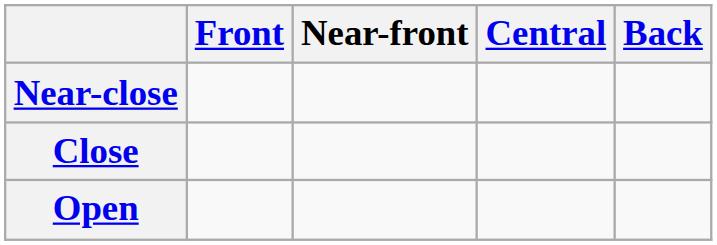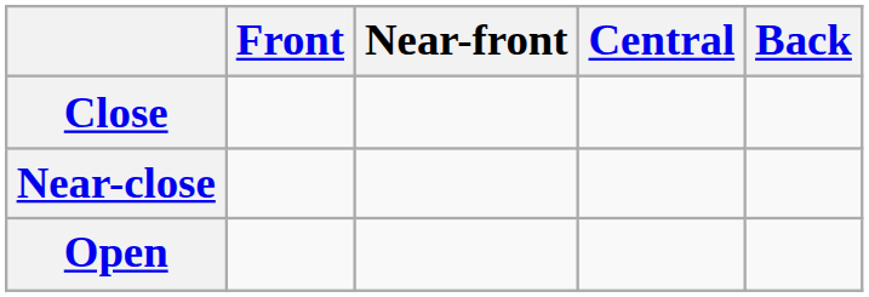 <table class="wikitable" style="text-align:center">
 <tr>
 <th></th>
 <th><a href='#'>Front</a></th>
 <th>Near-front</th>
 <th><a href='#'>Central</a></th>
 <th><a href='#'>Back</a></th>
 </tr>
 <tr>
-<th><a href='#'>Near-close</a></th>
+<th><a href='#'>Close</a></th>
 <td></td>
 <td></td>
 <td></td>
 <td></td>
 </tr>
 <tr>
-<th><a href='#'>Close</a></th>
+<th><a href='#'>Near-close</a></th>
 <td></td>
 <td></td>
 <td></td>
 <td></td>
 </tr>
 <tr>
 <th><a href='#'>Open</a></th>
 <td></td>
 <td></td>
 <td></td>
 <td></td>
 </tr>
 </table>
